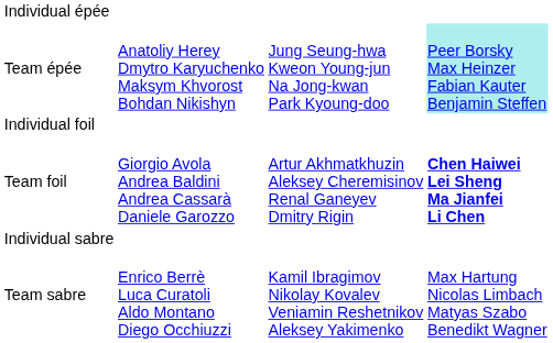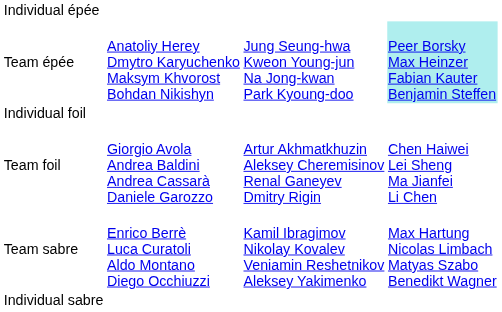 <table>
 <tr>
 <td>Individual épée<br></td>
 <td></td>
 <td></td>
 <td><br></td>
 </tr>
 <tr>
 <td>Team épée<br></td>
 <td><br><a href='#'>Anatoliy Herey</a><br><a href='#'>Dmytro Karyuchenko</a><br><a href='#'>Maksym Khvorost</a><br><a href='#'>Bohdan Nikishyn</a></td>
 <td><br><a href='#'>Jung Seung-hwa</a><br><a href='#'>Kweon Young-jun</a><br><a href='#'>Na Jong-kwan</a><br><a href='#'>Park Kyoung-doo</a></td>
 <td style="background: paleturquoise;"><br><a href='#'>Peer Borsky</a><br><a href='#'>Max Heinzer</a><br><a href='#'>Fabian Kauter</a><br><a href='#'>Benjamin Steffen</a></td>
 </tr>
 <tr>
 <td>Individual foil<br></td>
 <td></td>
 <td></td>
 <td><br></td>
 </tr>
 <tr>
 <td>Team foil<br></td>
 <td><br><a href='#'>Giorgio Avola</a><br><a href='#'>Andrea Baldini</a><br><a href='#'>Andrea Cassarà</a><br><a href='#'>Daniele Garozzo</a></td>
 <td><br><a href='#'>Artur Akhmatkhuzin</a><br><a href='#'>Aleksey Cheremisinov</a><br><a href='#'>Renal Ganeyev</a><br><a href='#'>Dmitry Rigin</a></td>
-<td><strong><br><a href='#'>Chen Haiwei</a><br><a href='#'>Lei Sheng</a><br><a href='#'>Ma Jianfei</a><br><a href='#'>Li Chen</a></strong></td>
+<td><br><a href='#'>Chen Haiwei</a><br><a href='#'>Lei Sheng</a><br><a href='#'>Ma Jianfei</a><br><a href='#'>Li Chen</a></td>
+</tr>
+<tr>
+<td>Team sabre<br></td>
+<td><br><a href='#'>Enrico Berrè</a><br><a href='#'>Luca Curatoli</a><br><a href='#'>Aldo Montano</a><br><a href='#'>Diego Occhiuzzi</a></td>
+<td><br><a href='#'>Kamil Ibragimov</a><br><a href='#'>Nikolay Kovalev</a><br><a href='#'>Veniamin Reshetnikov</a><br><a href='#'>Aleksey Yakimenko</a></td>
+<td><br><a href='#'>Max Hartung</a><br><a href='#'>Nicolas Limbach</a><br><a href='#'>Matyas Szabo</a><br><a href='#'>Benedikt Wagner</a></td>
 </tr>
 <tr>
 <td>Individual sabre<br></td>
 <td></td>
 <td></td>
 <td><br></td>
 </tr>
-<tr>
-<td>Team sabre<br></td>
-<td><br><a href='#'>Enrico Berrè</a><br><a href='#'>Luca Curatoli</a><br><a href='#'>Aldo Montano</a><br><a href='#'>Diego Occhiuzzi</a></td>
-<td><br><a href='#'>Kamil Ibragimov</a><br><a href='#'>Nikolay Kovalev</a><br><a href='#'>Veniamin Reshetnikov</a><br><a href='#'>Aleksey Yakimenko</a></td>
-<td><br><a href='#'>Max Hartung</a><br><a href='#'>Nicolas Limbach</a><br><a href='#'>Matyas Szabo</a><br><a href='#'>Benedikt Wagner</a></td>
-</tr>
 </table>
